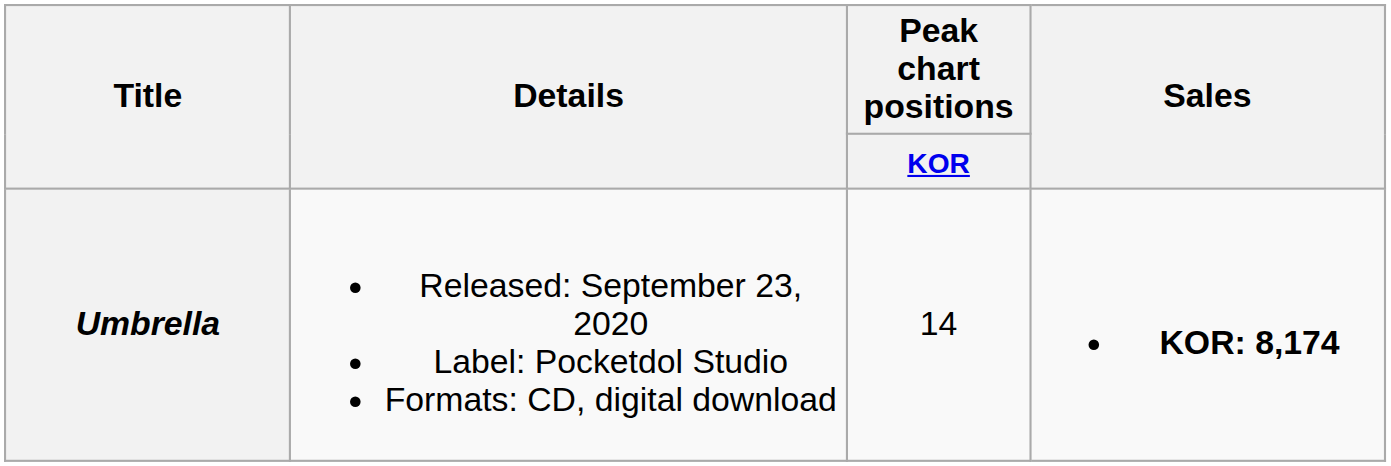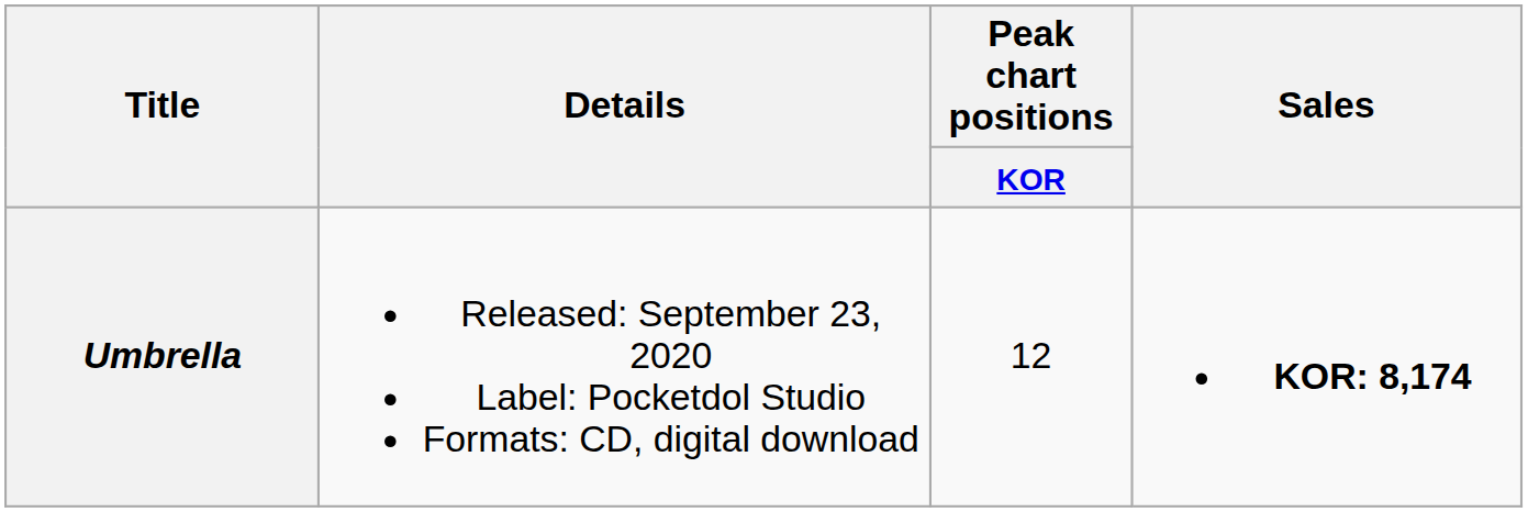 <table class="wikitable plainrowheaders" style="text-align:center;">
 <tr>
 <th scope="col" rowspan="2" style="width:8em;">Title</th>
 <th scope="col" rowspan="2" style="width:16em;">Details</th>
 <th scope="col" colspan="1" style="width:5em;">Peak chart positions</th>
 <th scope="col" rowspan="2" style="width:10em;">Sales</th>
 </tr>
 <tr>
 <th><small><a href='#'>KOR</a></small><br></th>
 </tr>
 <tr>
 <th scope="row"><em>Umbrella</em></th>
 <td><br><ul><li>Released: September 23, 2020</li><li>Label: Pocketdol Studio</li><li>Formats: CD, digital download</li></ul></td>
-<td>14</td>
+<td>12</td>
 <td><strong><br><ul><li>KOR: 8,174</li></ul></strong></td>
 </tr>
 </table>
